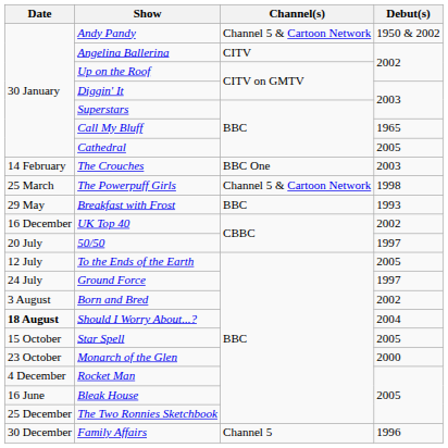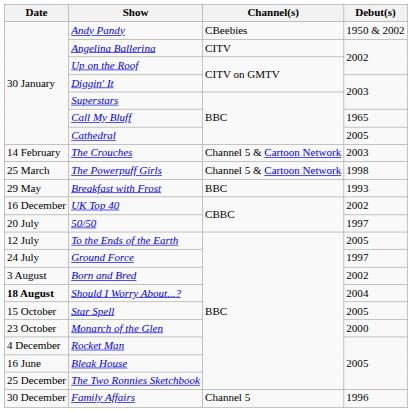 <table class="wikitable">
 <tr>
 <th>Date</th>
 <th>Show</th>
 <th>Channel(s)</th>
 <th>Debut(s)</th>
 </tr>
 <tr>
 <td rowspan="7">30 January</td>
 <td><em><a href='#'>Andy Pandy</a></em></td>
-<td>Channel 5 & <a href='#'>Cartoon Network</a></td>
+<td>CBeebies</td>
 <td>1950 & 2002</td>
 </tr>
 <tr>
 <td><em><a href='#'>Angelina Ballerina</a></em></td>
 <td>CITV</td>
 <td rowspan="2">2002</td>
 </tr>
 <tr>
 <td><em><a href='#'>Up on the Roof</a></em></td>
 <td rowspan="2">CITV on GMTV</td>
 </tr>
 <tr>
 <td><em><a href='#'>Diggin' It</a></em></td>
 <td rowspan="2">2003</td>
 </tr>
 <tr>
 <td><em><a href='#'>Superstars</a></em></td>
 <td rowspan="3">BBC</td>
 </tr>
 <tr>
 <td><em><a href='#'>Call My Bluff</a></em></td>
 <td>1965</td>
 </tr>
 <tr>
 <td><em><a href='#'>Cathedral</a></em></td>
 <td>2005</td>
 </tr>
 <tr>
 <td>14 February</td>
 <td><em><a href='#'>The Crouches</a></em></td>
-<td>BBC One</td>
+<td>Channel 5 & <a href='#'>Cartoon Network</a></td>
 <td>2003</td>
 </tr>
 <tr>
 <td>25 March</td>
 <td><em><a href='#'>The Powerpuff Girls</a></em></td>
 <td>Channel 5 & <a href='#'>Cartoon Network</a></td>
 <td>1998</td>
 </tr>
 <tr>
 <td>29 May</td>
 <td><em><a href='#'>Breakfast with Frost</a></em></td>
 <td>BBC</td>
 <td>1993</td>
 </tr>
 <tr>
 <td>16 December</td>
 <td><em><a href='#'>UK Top 40</a></em></td>
 <td rowspan="2">CBBC</td>
 <td>2002</td>
 </tr>
 <tr>
 <td>20 July</td>
 <td><em><a href='#'>50/50</a></em></td>
 <td>1997</td>
 </tr>
 <tr>
 <td>12 July</td>
 <td><em><a href='#'>To the Ends of the Earth</a></em></td>
 <td rowspan="9">BBC</td>
 <td>2005</td>
 </tr>
 <tr>
 <td>24 July</td>
 <td><em><a href='#'>Ground Force</a></em></td>
 <td>1997</td>
 </tr>
 <tr>
 <td>3 August</td>
 <td><em><a href='#'>Born and Bred</a></em></td>
 <td>2002</td>
 </tr>
 <tr>
 <td><strong>18 August</strong></td>
 <td><em><a href='#'>Should I Worry About...?</a></em></td>
 <td>2004</td>
 </tr>
 <tr>
 <td>15 October</td>
 <td><em><a href='#'>Star Spell</a></em></td>
 <td>2005</td>
 </tr>
 <tr>
 <td>23 October</td>
 <td><em><a href='#'>Monarch of the Glen</a></em></td>
 <td>2000</td>
 </tr>
 <tr>
 <td>4 December</td>
 <td><em><a href='#'>Rocket Man</a></em></td>
 <td rowspan="3">2005</td>
 </tr>
 <tr>
 <td>16 June</td>
 <td><em><a href='#'>Bleak House</a></em></td>
 </tr>
 <tr>
 <td>25 December</td>
 <td><em><a href='#'>The Two Ronnies Sketchbook</a></em></td>
 </tr>
 <tr>
 <td>30 December</td>
 <td><em><a href='#'>Family Affairs</a></em></td>
 <td>Channel 5</td>
 <td>1996</td>
 </tr>
 </table>
